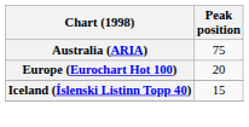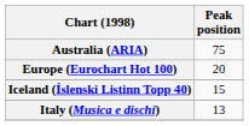 <table class="wikitable sortable plainrowheaders" style="text-align:center">
 <tr>
 <th>Chart (1998)</th>
 <th>Peak<br>position</th>
 </tr>
 <tr>
 <th scope="row">Australia (<a href='#'>ARIA</a>)</th>
 <td>75</td>
 </tr>
 <tr>
 <th scope="row">Europe (<a href='#'>Eurochart Hot 100</a>)</th>
 <td>20</td>
 </tr>
 <tr>
 </tr>
 <tr>
 </tr>
 <tr>
 <th scope="row">Iceland (<a href='#'>Íslenski Listinn Topp 40</a>)</th>
 <td>15</td>
 </tr>
 <tr>
 </tr>
 <tr>
+<th scope="row">Italy (<em><a href='#'>Musica e dischi</a></em>)</th>
+<td>13</td>
+</tr>
+<tr>
 </tr>
 <tr>
 </tr>
 <tr>
 </tr>
 <tr>
 </tr>
 <tr>
 </tr>
 <tr>
 </tr>
 <tr>
 </tr>
 <tr>
 </tr>
 </table>
